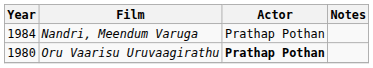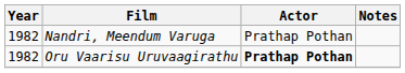 <table class="wikitable sortable">
 <tr>
 <th>Year</th>
 <th>Film</th>
 <th>Actor</th>
 <th>Notes</th>
 </tr>
 <tr>
-<td>1984</td>
+<td>1982</td>
 <td><em>Nandri, Meendum Varuga</em></td>
 <td>Prathap Pothan</td>
 <td></td>
 </tr>
 <tr>
-<td>1980</td>
+<td>1982</td>
 <td><em>Oru Vaarisu Uruvaagirathu</em></td>
 <td><strong>Prathap Pothan</strong></td>
 <td></td>
 </tr>
 <tr>
 </tr>
 </table>
